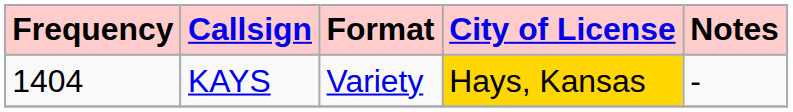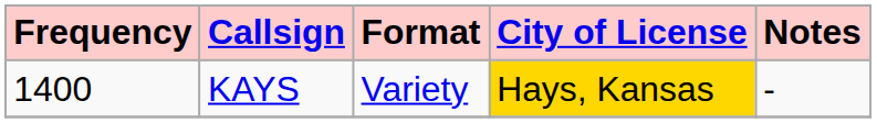 <table class="wikitable">
 <tr>
 <th style="background:#ffcccc;"><strong>Frequency</strong></th>
 <th style="background:#ffcccc;"><strong><a href='#'>Callsign</a></strong></th>
 <th style="background:#ffcccc;"><strong>Format</strong></th>
 <th style="background:#ffcccc;"><strong><a href='#'>City of License</a></strong></th>
 <th style="background:#ffcccc;"><strong>Notes</strong></th>
 </tr>
 <tr>
-<td>1404</td>
+<td>1400</td>
 <td><a href='#'>KAYS</a></td>
 <td><a href='#'>Variety</a></td>
 <td style="background: gold;">Hays, Kansas</td>
 <td>-</td>
 </tr>
 <tr>
 </tr>
 </table>
